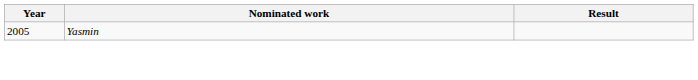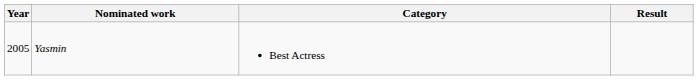 <table class=wikitable>
 <tr>
 <th width=4%>Year</th>
 <th width=30%>Nominated work</th>
+<th width=54%>Category</th>
 <th width=12%>Result</th>
 </tr>
 <tr>
 <td>2005</td>
 <td><em>Yasmin</em></td>
+<td><br><ul><li>Best Actress</li></ul></td>
 <td></td>
 </tr>
 </table>
